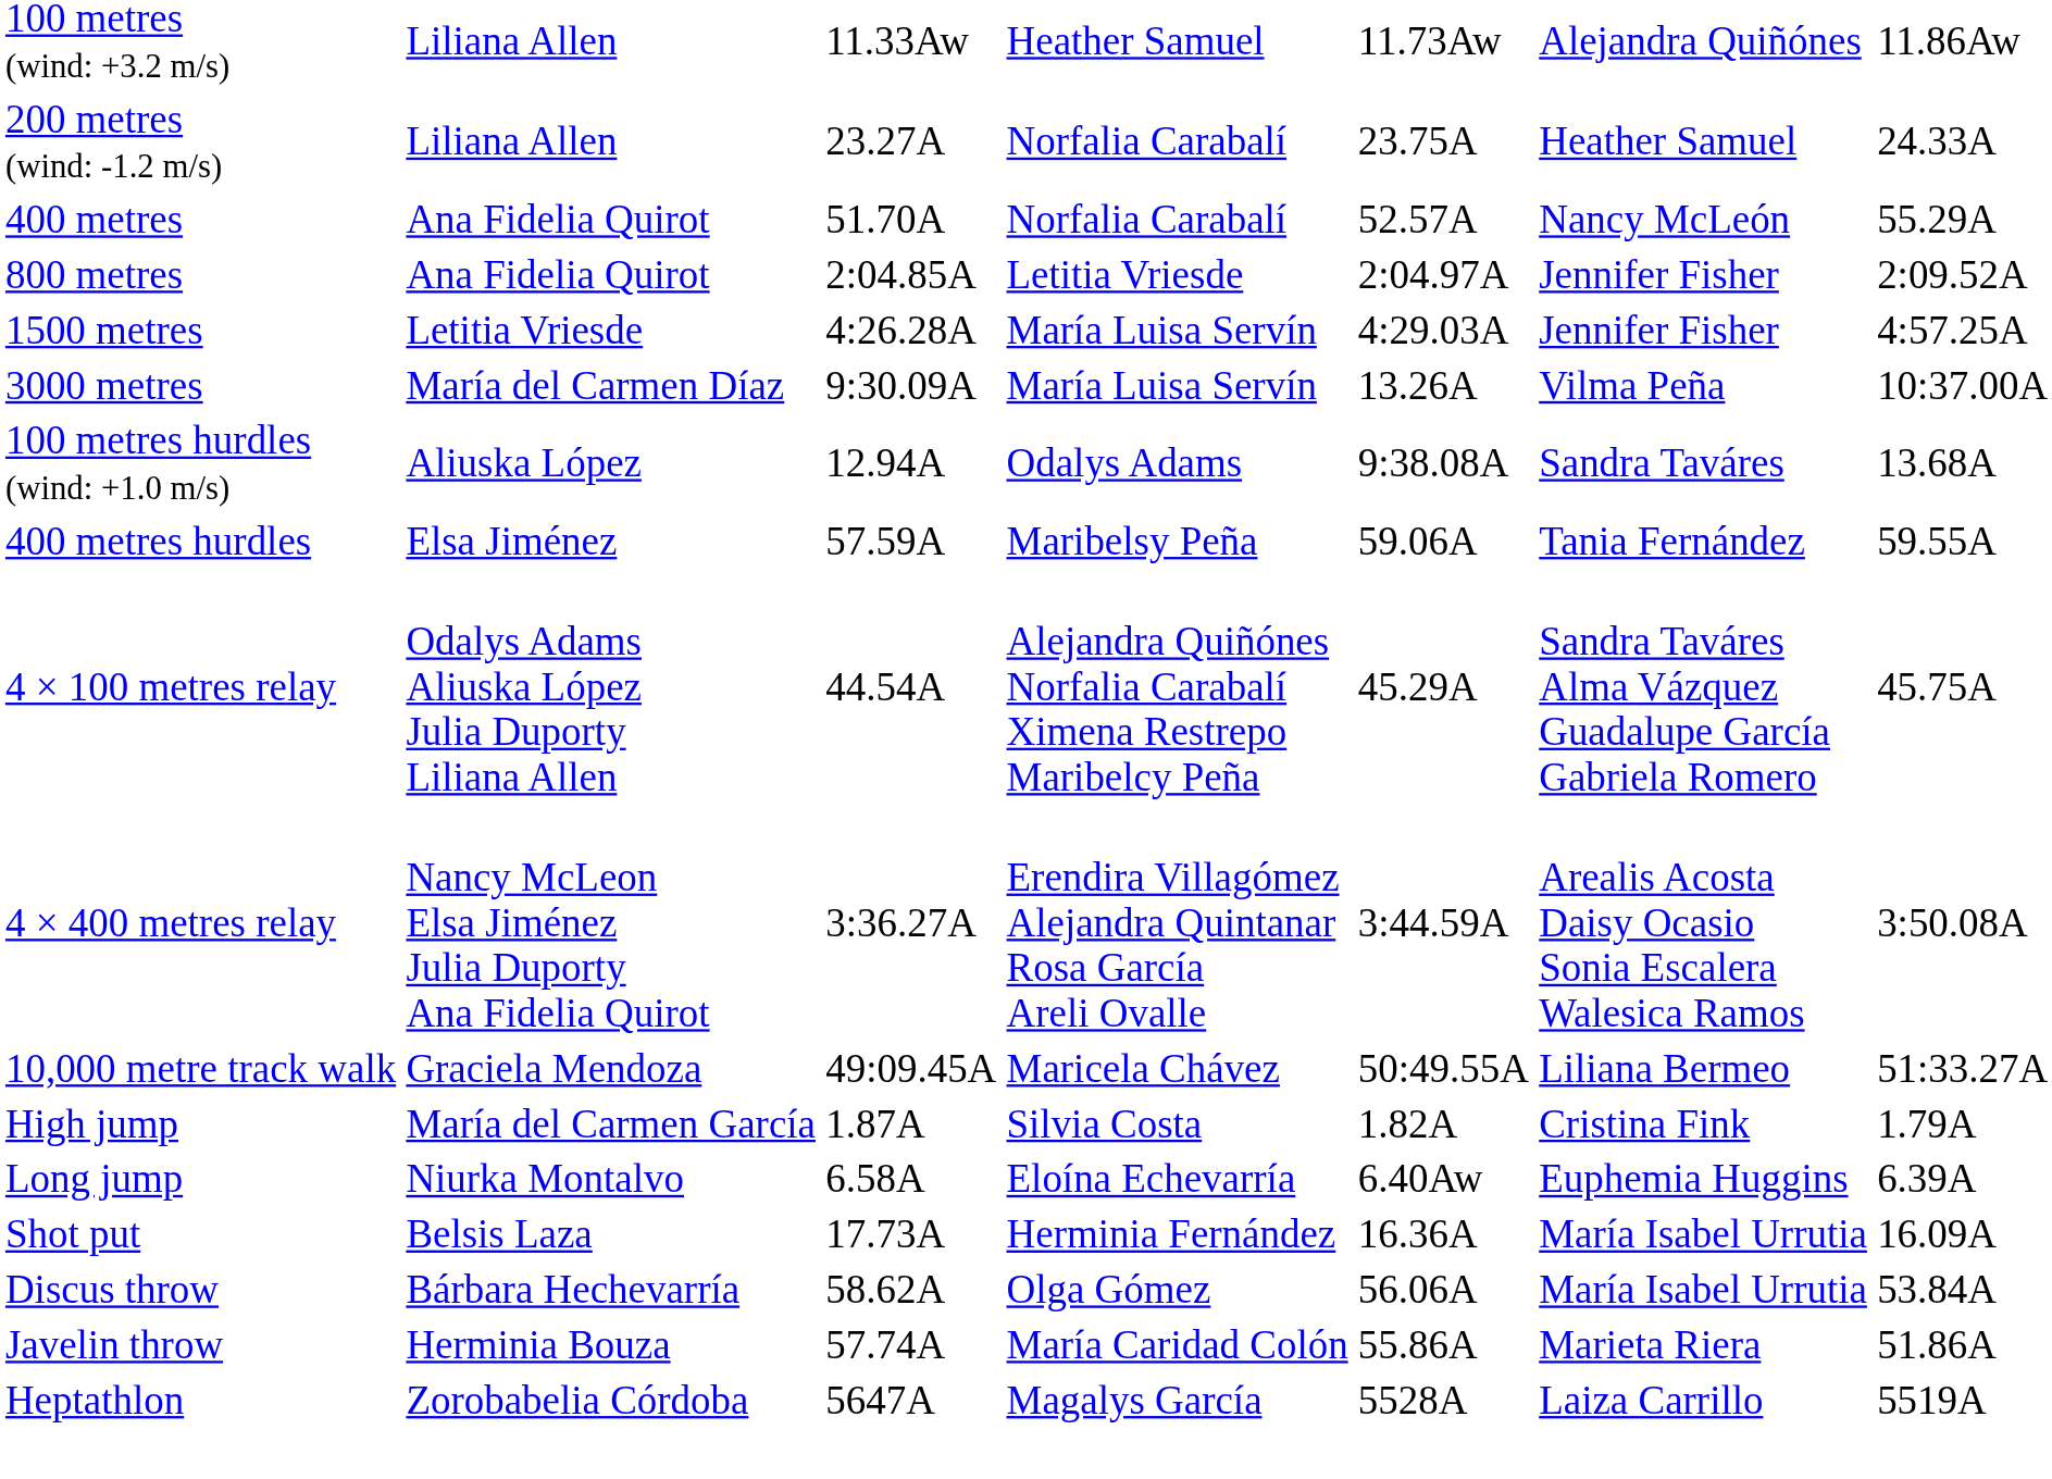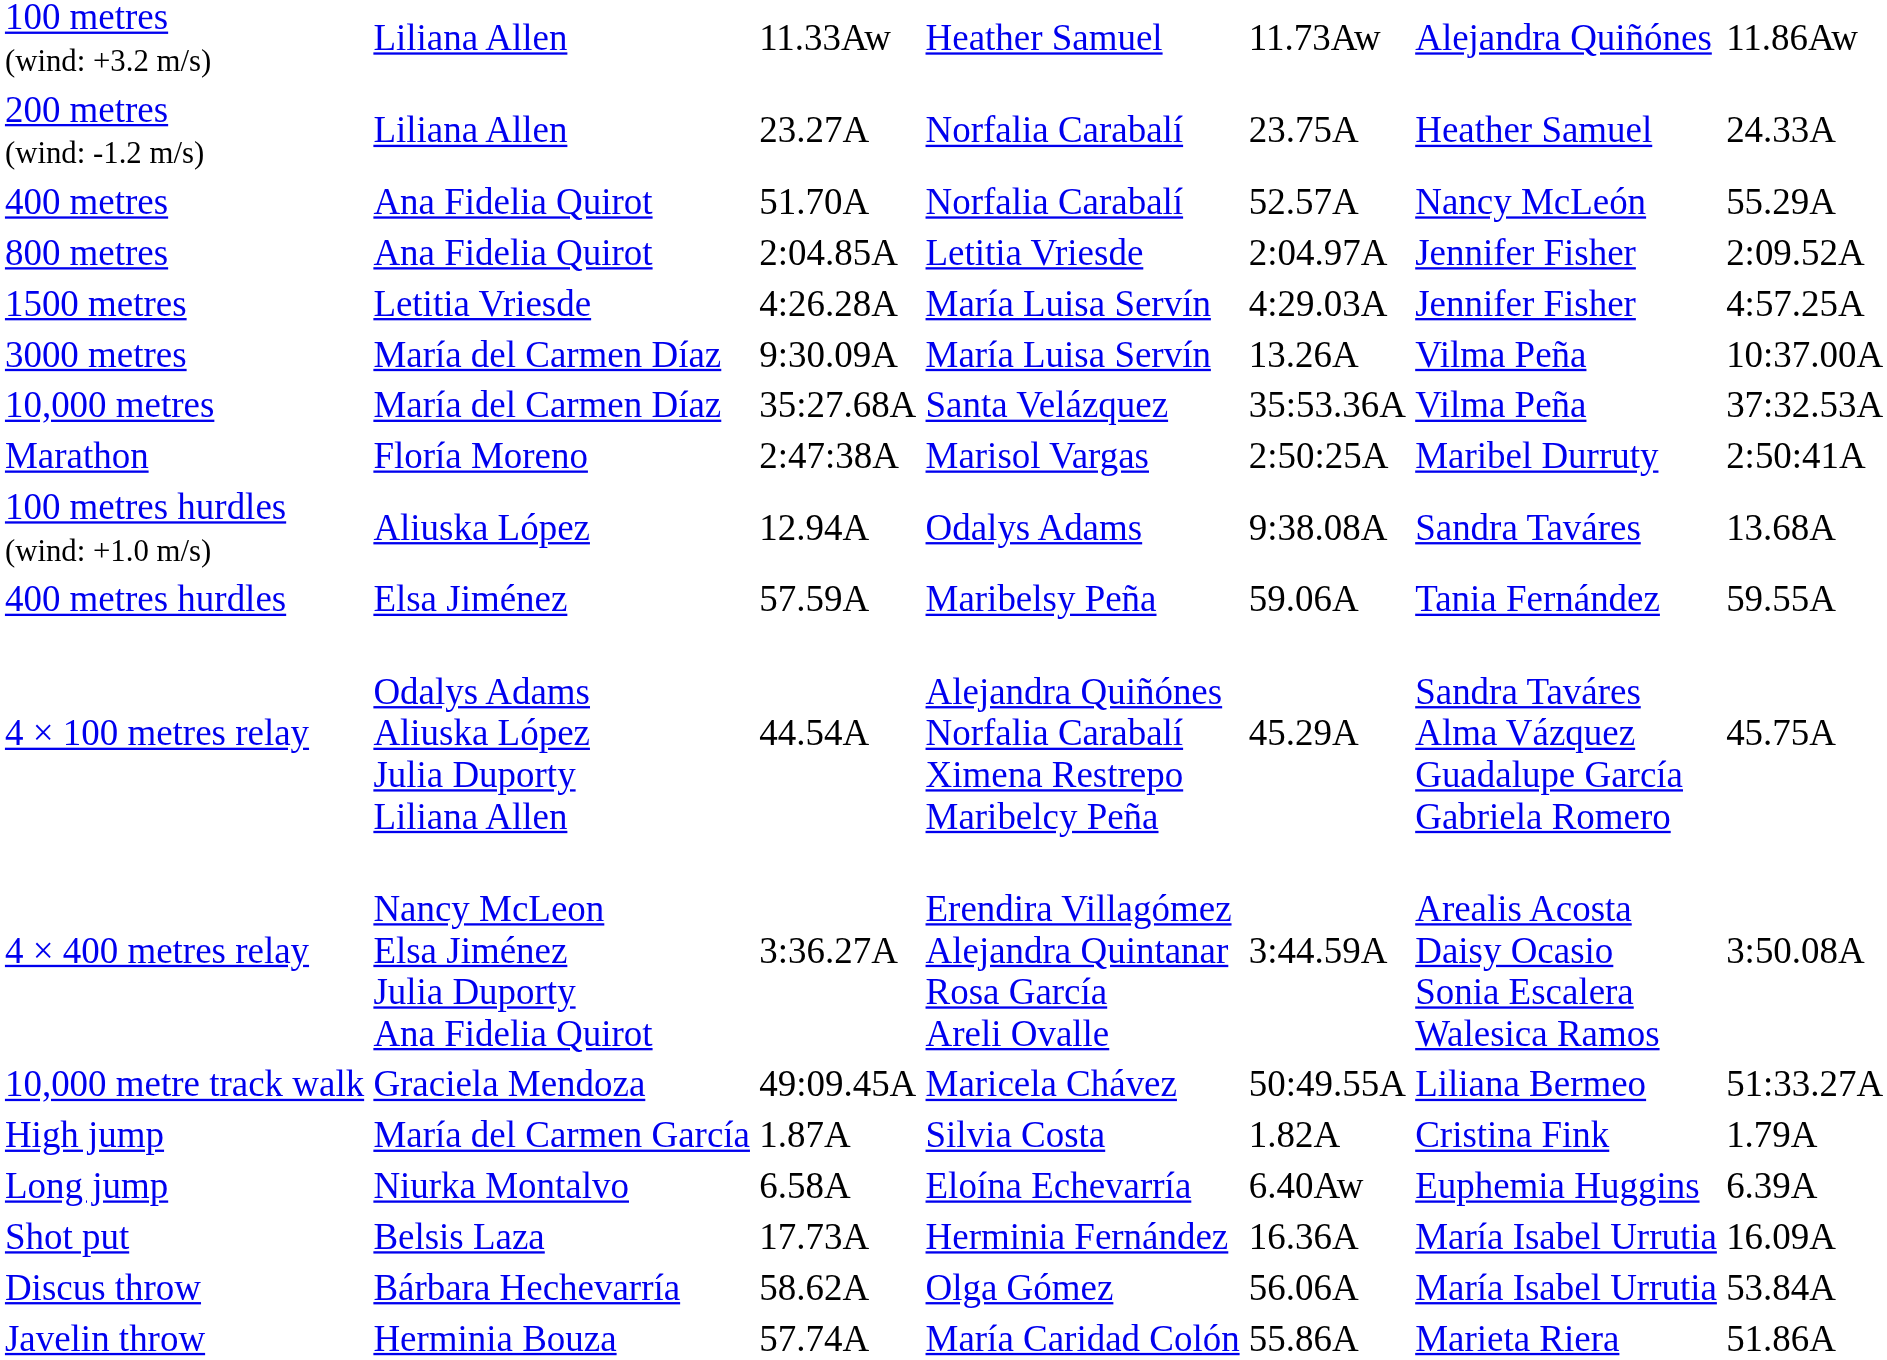 <table>
 <tr>
 <td><a href='#'>100 metres</a><br><small>(wind: +3.2 m/s)</small></td>
 <td><a href='#'>Liliana Allen</a><br> </td>
 <td>11.33Aw</td>
 <td><a href='#'>Heather Samuel</a><br> </td>
 <td>11.73Aw</td>
 <td><a href='#'>Alejandra Quiñónes</a><br> </td>
 <td>11.86Aw</td>
 </tr>
 <tr>
 <td><a href='#'>200 metres</a><br><small>(wind: -1.2 m/s)</small></td>
 <td><a href='#'>Liliana Allen</a><br> </td>
 <td>23.27A</td>
 <td><a href='#'>Norfalia Carabalí</a><br> </td>
 <td>23.75A</td>
 <td><a href='#'>Heather Samuel</a><br> </td>
 <td>24.33A</td>
 </tr>
 <tr>
 <td><a href='#'>400 metres</a></td>
 <td><a href='#'>Ana Fidelia Quirot</a><br> </td>
 <td>51.70A</td>
 <td><a href='#'>Norfalia Carabalí</a><br> </td>
 <td>52.57A</td>
 <td><a href='#'>Nancy McLeón</a><br> </td>
 <td>55.29A</td>
 </tr>
 <tr>
 <td><a href='#'>800 metres</a></td>
 <td><a href='#'>Ana Fidelia Quirot</a><br> </td>
 <td>2:04.85A</td>
 <td><a href='#'>Letitia Vriesde</a><br> </td>
 <td>2:04.97A</td>
 <td><a href='#'>Jennifer Fisher</a><br> </td>
 <td>2:09.52A</td>
 </tr>
 <tr>
 <td><a href='#'>1500 metres</a></td>
 <td><a href='#'>Letitia Vriesde</a><br> </td>
 <td>4:26.28A</td>
 <td><a href='#'>María Luisa Servín</a><br> </td>
 <td>4:29.03A</td>
 <td><a href='#'>Jennifer Fisher</a><br> </td>
 <td>4:57.25A</td>
 </tr>
 <tr>
 <td><a href='#'>3000 metres</a></td>
 <td><a href='#'>María del Carmen Díaz</a><br> </td>
 <td>9:30.09A </td>
 <td><a href='#'>María Luisa Servín</a><br> </td>
 <td>13.26A</td>
 <td><a href='#'>Vilma Peña</a><br> </td>
 <td>10:37.00A</td>
+</tr>
+<tr>
+<td><a href='#'>10,000 metres</a></td>
+<td><a href='#'>María del Carmen Díaz</a><br> </td>
+<td>35:27.68A </td>
+<td><a href='#'>Santa Velázquez</a><br> </td>
+<td>35:53.36A</td>
+<td><a href='#'>Vilma Peña</a><br> </td>
+<td>37:32.53A</td>
+</tr>
+<tr>
+<td><a href='#'>Marathon</a></td>
+<td><a href='#'>Floría Moreno</a><br> </td>
+<td>2:47:38A </td>
+<td><a href='#'>Marisol Vargas</a><br> </td>
+<td>2:50:25A</td>
+<td><a href='#'>Maribel Durruty</a><br> </td>
+<td>2:50:41A</td>
 </tr>
 <tr>
 <td><a href='#'>100 metres hurdles</a><br><small>(wind: +1.0 m/s)</small></td>
 <td><a href='#'>Aliuska López</a><br> </td>
 <td>12.94A</td>
 <td><a href='#'>Odalys Adams</a><br> </td>
 <td>9:38.08A</td>
 <td><a href='#'>Sandra Taváres</a><br> </td>
 <td>13.68A</td>
 </tr>
 <tr>
 <td><a href='#'>400 metres hurdles</a></td>
 <td><a href='#'>Elsa Jiménez</a><br> </td>
 <td>57.59A</td>
 <td><a href='#'>Maribelsy Peña</a><br> </td>
 <td>59.06A</td>
 <td><a href='#'>Tania Fernández</a><br> </td>
 <td>59.55A</td>
 </tr>
 <tr>
 <td><a href='#'>4 × 100 metres relay</a></td>
 <td><br><a href='#'>Odalys Adams</a><br><a href='#'>Aliuska López</a><br><a href='#'>Julia Duporty</a><br><a href='#'>Liliana Allen</a></td>
 <td>44.54A</td>
 <td><br><a href='#'>Alejandra Quiñónes</a><br><a href='#'>Norfalia Carabalí</a><br><a href='#'>Ximena Restrepo</a><br><a href='#'>Maribelcy Peña</a></td>
 <td>45.29A</td>
 <td><br><a href='#'>Sandra Taváres</a><br><a href='#'>Alma Vázquez</a><br><a href='#'>Guadalupe García</a><br><a href='#'>Gabriela Romero</a></td>
 <td>45.75A</td>
 </tr>
 <tr>
 <td><a href='#'>4 × 400 metres relay</a></td>
 <td><br><a href='#'>Nancy McLeon</a><br><a href='#'>Elsa Jiménez</a><br><a href='#'>Julia Duporty</a><br><a href='#'>Ana Fidelia Quirot</a></td>
 <td>3:36.27A</td>
 <td><br><a href='#'>Erendira Villagómez</a><br><a href='#'>Alejandra Quintanar</a><br><a href='#'>Rosa García</a><br><a href='#'>Areli Ovalle</a></td>
 <td>3:44.59A</td>
 <td><br><a href='#'>Arealis Acosta</a><br><a href='#'>Daisy Ocasio</a><br><a href='#'>Sonia Escalera</a><br><a href='#'>Walesica Ramos</a></td>
 <td>3:50.08A</td>
 </tr>
 <tr>
 <td><a href='#'>10,000 metre track walk</a></td>
 <td><a href='#'>Graciela Mendoza</a><br> </td>
 <td>49:09.45A </td>
 <td><a href='#'>Maricela Chávez</a><br> </td>
 <td>50:49.55A</td>
 <td><a href='#'>Liliana Bermeo</a><br> </td>
 <td>51:33.27A</td>
 </tr>
 <tr>
 <td><a href='#'>High jump</a></td>
 <td><a href='#'>María del Carmen García</a><br> </td>
 <td>1.87A</td>
 <td><a href='#'>Silvia Costa</a><br> </td>
 <td>1.82A</td>
 <td><a href='#'>Cristina Fink</a><br> </td>
 <td>1.79A</td>
 </tr>
 <tr>
 <td><a href='#'>Long jump</a></td>
 <td><a href='#'>Niurka Montalvo</a><br> </td>
 <td>6.58A</td>
 <td><a href='#'>Eloína Echevarría</a><br> </td>
 <td>6.40Aw</td>
 <td><a href='#'>Euphemia Huggins</a><br> </td>
 <td>6.39A</td>
 </tr>
 <tr>
 <td><a href='#'>Shot put</a></td>
 <td><a href='#'>Belsis Laza</a><br> </td>
 <td>17.73A</td>
 <td><a href='#'>Herminia Fernández</a><br> </td>
 <td>16.36A</td>
 <td><a href='#'>María Isabel Urrutia</a><br> </td>
 <td>16.09A</td>
 </tr>
 <tr>
 <td><a href='#'>Discus throw</a></td>
 <td><a href='#'>Bárbara Hechevarría</a><br> </td>
 <td>58.62A</td>
 <td><a href='#'>Olga Gómez</a><br> </td>
 <td>56.06A</td>
 <td><a href='#'>María Isabel Urrutia</a><br> </td>
 <td>53.84A</td>
 </tr>
 <tr>
 <td><a href='#'>Javelin throw</a></td>
 <td><a href='#'>Herminia Bouza</a><br> </td>
 <td>57.74A</td>
 <td><a href='#'>María Caridad Colón</a><br> </td>
 <td>55.86A</td>
 <td><a href='#'>Marieta Riera</a><br> </td>
 <td>51.86A</td>
 </tr>
-<tr>
-<td><a href='#'>Heptathlon</a></td>
-<td><a href='#'>Zorobabelia Córdoba</a><br> </td>
-<td>5647A </td>
-<td><a href='#'>Magalys García</a><br> </td>
-<td>5528A</td>
-<td><a href='#'>Laiza Carrillo</a><br> </td>
-<td>5519A</td>
-</tr>
 </table>
